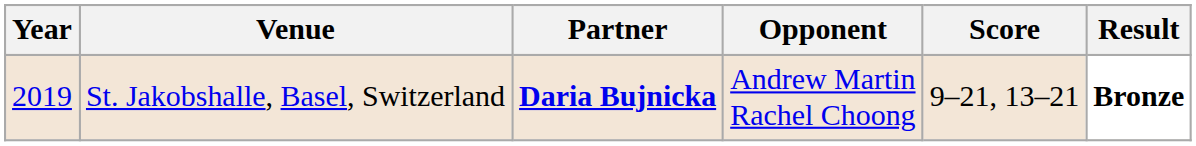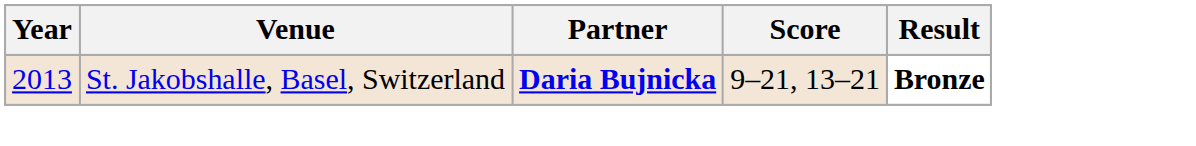 <table class="sortable wikitable" style="font-size: 90%;">
 <tr>
 <th>Year</th>
 <th>Venue</th>
 <th>Partner</th>
-<th>Opponent</th>
 <th>Score</th>
 <th>Result</th>
 </tr>
 <tr style="background:#F3E6D7">
-<td align="center"><a href='#'>2019</a></td>
+<td align="center"><a href='#'>2013</a></td>
 <td align="left"><a href='#'>St. Jakobshalle</a>, <a href='#'>Basel</a>, Switzerland</td>
 <td><strong> <a href='#'>Daria Bujnicka</a></strong></td>
-<td align="left"> <a href='#'>Andrew Martin</a><br> <a href='#'>Rachel Choong</a></td>
 <td align="left">9–21, 13–21</td>
 <td style="text-align:left; background:white"> <strong>Bronze</strong></td>
 </tr>
 </table>
